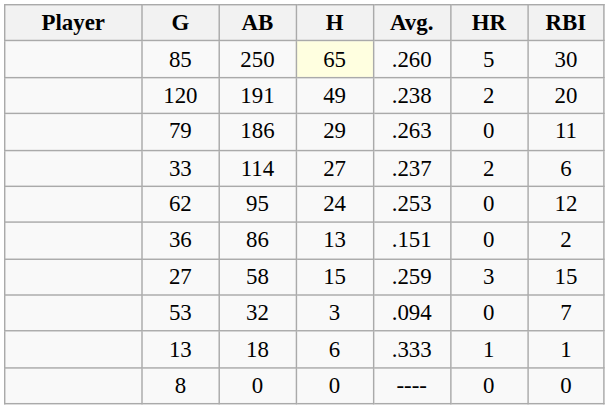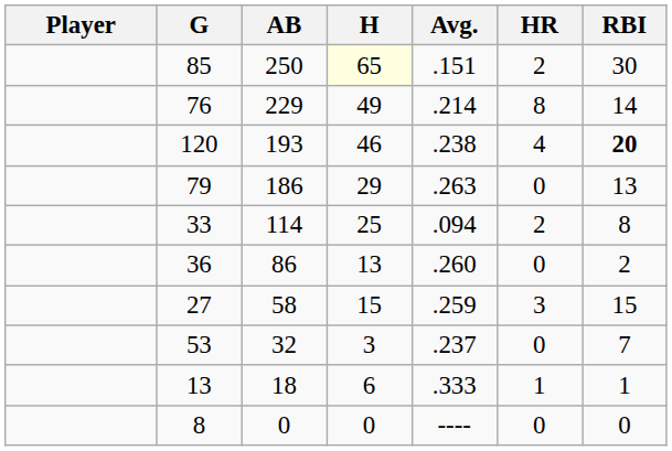 <table class="wikitable sortable">
 <tr>
 <th bgcolor="#DDDDFF" width="16%">Player</th>
 <th bgcolor="#DDDDFF" width="9%">G</th>
 <th bgcolor="#DDDDFF" width="9%">AB</th>
 <th bgcolor="#DDDDFF" width="9%">H</th>
 <th bgcolor="#DDDDFF" width="9%">Avg.</th>
 <th bgcolor="#DDDDFF" width="9%">HR</th>
 <th bgcolor="#DDDDFF" width="9%">RBI</th>
 </tr>
 <tr align=center>
 <td></td>
 <td>85</td>
 <td>250</td>
 <td style="background: lightyellow;">65</td>
-<td>.260</td>
-<td>5</td>
+<td>.151</td>
+<td>2</td>
 <td>30</td>
 </tr>
 <tr align=center>
 <td></td>
+<td>76</td>
+<td>229</td>
+<td>49</td>
+<td>.214</td>
+<td>8</td>
+<td>14</td>
+</tr>
+<tr align=center>
+<td></td>
 <td>120</td>
-<td>191</td>
-<td>49</td>
+<td>193</td>
+<td>46</td>
 <td>.238</td>
-<td>2</td>
-<td>20</td>
+<td>4</td>
+<td><strong>20</strong></td>
 </tr>
 <tr align=center>
 <td></td>
 <td>79</td>
 <td>186</td>
 <td>29</td>
 <td>.263</td>
 <td>0</td>
-<td>11</td>
+<td>13</td>
 </tr>
 <tr align=center>
 <td></td>
 <td>33</td>
 <td>114</td>
-<td>27</td>
-<td>.237</td>
+<td>25</td>
+<td>.094</td>
 <td>2</td>
-<td>6</td>
-</tr>
-<tr align=center>
-<td></td>
-<td>62</td>
-<td>95</td>
-<td>24</td>
-<td>.253</td>
-<td>0</td>
-<td>12</td>
+<td>8</td>
 </tr>
 <tr align=center>
 <td></td>
 <td>36</td>
 <td>86</td>
 <td>13</td>
-<td>.151</td>
+<td>.260</td>
 <td>0</td>
 <td>2</td>
 </tr>
 <tr align=center>
 <td></td>
 <td>27</td>
 <td>58</td>
 <td>15</td>
 <td>.259</td>
 <td>3</td>
 <td>15</td>
 </tr>
 <tr align=center>
 <td></td>
 <td>53</td>
 <td>32</td>
 <td>3</td>
-<td>.094</td>
+<td>.237</td>
 <td>0</td>
 <td>7</td>
 </tr>
 <tr align=center>
 <td></td>
 <td>13</td>
 <td>18</td>
 <td>6</td>
 <td>.333</td>
 <td>1</td>
 <td>1</td>
 </tr>
 <tr align=center>
 <td></td>
 <td>8</td>
 <td>0</td>
 <td>0</td>
 <td>----</td>
 <td>0</td>
 <td>0</td>
 </tr>
 </table>
